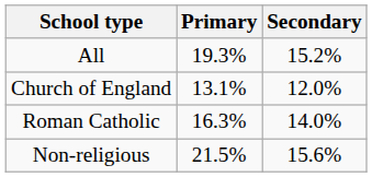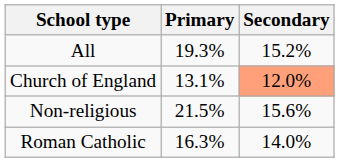 <table class="wikitable"  style="text-align:center" align="right" border="1">
 <tr>
 <th>School type</th>
 <th>Primary</th>
 <th>Secondary</th>
 </tr>
 <tr>
 <td>All</td>
 <td>19.3%</td>
 <td>15.2%</td>
 </tr>
 <tr>
 <td>Church of England</td>
 <td>13.1%</td>
-<td>12.0%</td>
+<td style="background: lightsalmon;">12.0%</td>
+</tr>
+<tr>
+<td>Non-religious</td>
+<td>21.5%</td>
+<td>15.6%</td>
 </tr>
 <tr>
 <td>Roman Catholic</td>
 <td>16.3%</td>
 <td>14.0%</td>
 </tr>
-<tr>
-<td>Non-religious</td>
-<td>21.5%</td>
-<td>15.6%</td>
-</tr>
 </table>
